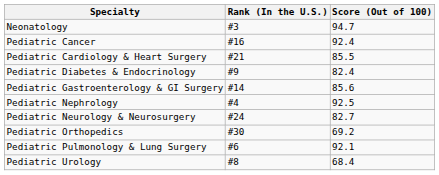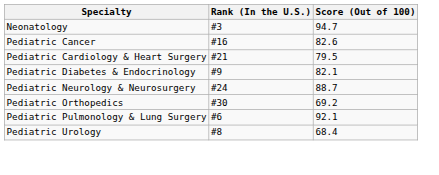 <table class="wikitable">
 <tr>
 <th>Specialty</th>
 <th>Rank (In the U.S.)</th>
 <th>Score (Out of 100)</th>
 </tr>
 <tr>
 <td>Neonatology</td>
 <td>#3</td>
 <td>94.7</td>
 </tr>
 <tr>
 <td>Pediatric Cancer</td>
 <td>#16</td>
-<td>92.4</td>
+<td>82.6</td>
 </tr>
 <tr>
 <td>Pediatric Cardiology & Heart Surgery</td>
 <td>#21</td>
-<td>85.5</td>
+<td>79.5</td>
 </tr>
 <tr>
 <td>Pediatric Diabetes & Endocrinology</td>
 <td>#9</td>
-<td>82.4</td>
-</tr>
-<tr>
-<td>Pediatric Gastroenterology & GI Surgery</td>
-<td>#14</td>
-<td>85.6</td>
-</tr>
-<tr>
-<td>Pediatric Nephrology</td>
-<td>#4</td>
-<td>92.5</td>
+<td>82.1</td>
 </tr>
 <tr>
 <td>Pediatric Neurology & Neurosurgery</td>
 <td>#24</td>
-<td>82.7</td>
+<td>88.7</td>
 </tr>
 <tr>
 <td>Pediatric Orthopedics</td>
 <td>#30</td>
 <td>69.2</td>
 </tr>
 <tr>
 <td>Pediatric Pulmonology & Lung Surgery</td>
 <td>#6</td>
 <td>92.1</td>
 </tr>
 <tr>
 <td>Pediatric Urology</td>
 <td>#8</td>
 <td>68.4</td>
 </tr>
 </table>
